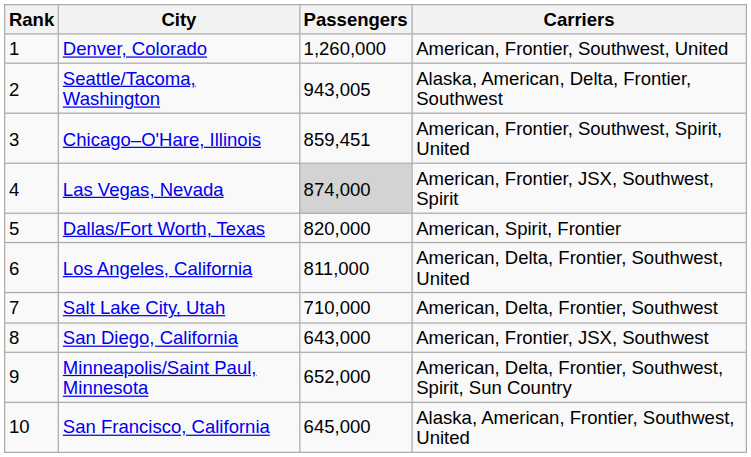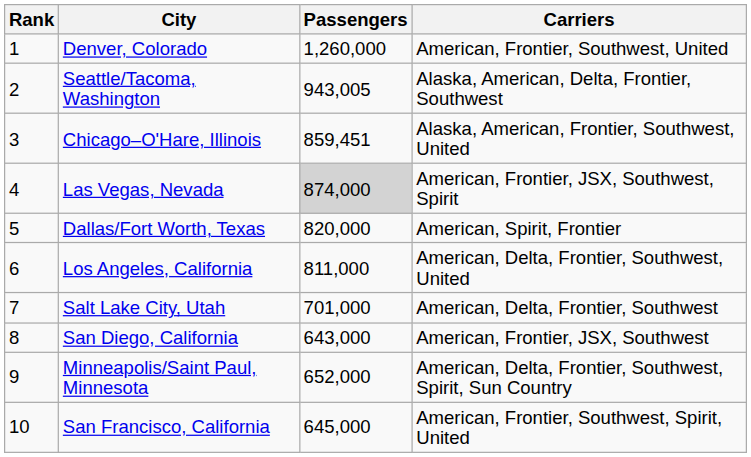 <table class="wikitable sortable" style="font-size: 95%">
 <tr>
 <th>Rank</th>
 <th>City</th>
 <th>Passengers</th>
 <th>Carriers</th>
 </tr>
 <tr>
 <td>1</td>
 <td><a href='#'>Denver, Colorado</a></td>
 <td>1,260,000</td>
 <td>American, Frontier, Southwest, United</td>
 </tr>
 <tr>
 <td>2</td>
 <td><a href='#'>Seattle/Tacoma, Washington</a></td>
 <td>943,005</td>
 <td>Alaska, American, Delta, Frontier, Southwest</td>
 </tr>
 <tr>
 <td>3</td>
 <td><a href='#'>Chicago–O'Hare, Illinois</a></td>
 <td>859,451</td>
-<td>American, Frontier, Southwest, Spirit, United</td>
+<td>Alaska, American, Frontier, Southwest, United</td>
 </tr>
 <tr>
 <td>4</td>
 <td><a href='#'>Las Vegas, Nevada</a></td>
 <td style="background: lightgrey;">874,000</td>
 <td>American, Frontier, JSX, Southwest, Spirit</td>
 </tr>
 <tr>
 <td>5</td>
 <td><a href='#'>Dallas/Fort Worth, Texas</a></td>
 <td>820,000</td>
 <td>American, Spirit, Frontier</td>
 </tr>
 <tr>
 <td>6</td>
 <td><a href='#'>Los Angeles, California</a></td>
 <td>811,000</td>
 <td>American, Delta, Frontier, Southwest, United</td>
 </tr>
 <tr>
 <td>7</td>
 <td><a href='#'>Salt Lake City, Utah</a></td>
-<td>710,000</td>
+<td>701,000</td>
 <td>American, Delta, Frontier, Southwest</td>
 </tr>
 <tr>
 <td>8</td>
 <td><a href='#'>San Diego, California</a></td>
 <td>643,000</td>
 <td>American, Frontier, JSX, Southwest</td>
 </tr>
 <tr>
 <td>9</td>
 <td><a href='#'>Minneapolis/Saint Paul, Minnesota</a></td>
 <td>652,000</td>
 <td>American, Delta, Frontier, Southwest, Spirit, Sun Country</td>
 </tr>
 <tr>
 <td>10</td>
 <td><a href='#'>San Francisco, California</a></td>
 <td>645,000</td>
-<td>Alaska, American, Frontier, Southwest, United</td>
+<td>American, Frontier, Southwest, Spirit, United</td>
 </tr>
 </table>
